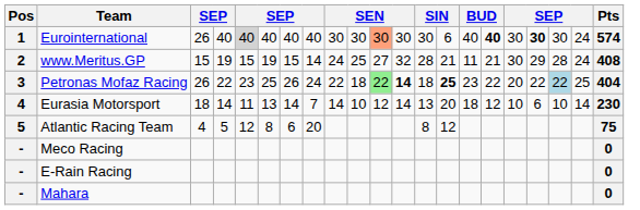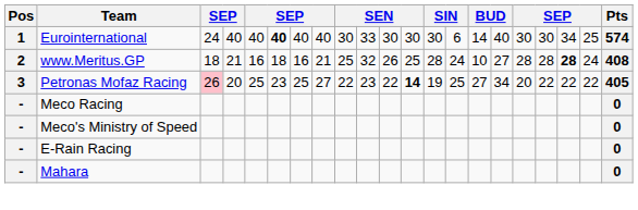 <table class="wikitable" style="font-size: 85%; text-align:center">
 <tr valign="top">
 <th valign="middle">Pos</th>
 <th valign="middle">Team</th>
 <th colspan=2><a href='#'>SEP</a><br></th>
 <th colspan=4><a href='#'>SEP</a><br></th>
 <th colspan=4><a href='#'>SEN</a><br></th>
 <th colspan=2><a href='#'>SIN</a><br></th>
 <th colspan=2><a href='#'>BUD</a><br></th>
 <th colspan=4><a href='#'>SEP</a><br></th>
 <th valign="middle">Pts</th>
 </tr>
 <tr>
 <th>1</th>
 <td align=left> <a href='#'>Eurointernational</a></td>
-<td>26</td>
+<td>24</td>
 <td>40</td>
-<td style="background: lightgrey;">40</td>
 <td>40</td>
+<td><strong>40</strong></td>
 <td>40</td>
 <td>40</td>
 <td>30</td>
+<td>33</td>
 <td>30</td>
-<td style="background: lightsalmon;">30</td>
 <td>30</td>
 <td>30</td>
 <td>6</td>
+<td>14</td>
 <td>40</td>
-<td><strong>40</strong></td>
 <td>30</td>
-<td><strong>30</strong></td>
 <td>30</td>
-<td>24</td>
+<td>34</td>
+<td>25</td>
 <th>574</th>
 </tr>
 <tr>
 <th>2</th>
 <td align=left> <a href='#'>www.Meritus.GP</a></td>
-<td>15</td>
-<td>19</td>
-<td>15</td>
-<td>19</td>
-<td>15</td>
-<td>14</td>
+<td>18</td>
+<td>21</td>
+<td>16</td>
+<td>18</td>
+<td>16</td>
+<td>21</td>
+<td>25</td>
+<td>32</td>
+<td>26</td>
+<td>25</td>
+<td>28</td>
 <td>24</td>
-<td>25</td>
+<td>10</td>
 <td>27</td>
-<td>32</td>
 <td>28</td>
-<td>21</td>
-<td>11</td>
-<td>21</td>
-<td>30</td>
-<td>29</td>
 <td>28</td>
+<td><strong>28</strong></td>
 <td>24</td>
 <th>408</th>
 </tr>
 <tr>
 <th>3</th>
 <td align=left> <a href='#'>Petronas Mofaz Racing</a></td>
-<td>26</td>
+<td style="background: pink;">26</td>
+<td>20</td>
+<td>25</td>
+<td>23</td>
+<td>25</td>
+<td>27</td>
 <td>22</td>
 <td>23</td>
+<td>22</td>
+<td><strong>14</strong></td>
+<td>19</td>
 <td>25</td>
-<td>26</td>
-<td>24</td>
-<td>22</td>
-<td>18</td>
-<td style="background: lightgreen;">22</td>
-<td><strong>14</strong></td>
-<td>18</td>
-<td><strong>25</strong></td>
-<td>23</td>
-<td>22</td>
+<td>27</td>
+<td>34</td>
 <td>20</td>
 <td>22</td>
-<td style="background: lightblue;">22</td>
-<td>25</td>
-<th>404</th>
+<td>22</td>
+<td>22</td>
+<th>405</th>
 </tr>
 <tr>
-<th>4</th>
-<td align=left> Eurasia Motorsport</td>
-<td>18</td>
-<td>14</td>
-<td>11</td>
-<td>13</td>
-<td>14</td>
-<td>7</td>
-<td>14</td>
-<td>10</td>
-<td>12</td>
-<td>14</td>
-<td>13</td>
-<td>20</td>
-<td>18</td>
-<td>12</td>
-<td>10</td>
-<td>6</td>
-<td>10</td>
-<td>14</td>
-<th>230</th>
-</tr>
-<tr>
-<th>5</th>
-<td align=left> Atlantic Racing Team</td>
-<td>4</td>
-<td>5</td>
-<td>12</td>
-<td>8</td>
-<td>6</td>
-<td>20</td>
-<td></td>
-<td></td>
-<td></td>
-<td></td>
-<td>8</td>
-<td>12</td>
+<th>-</th>
+<td align=left> Meco Racing</td>
 <td></td>
 <td></td>
 <td></td>
 <td></td>
 <td></td>
 <td></td>
-<th>75</th>
+<td></td>
+<td></td>
+<td></td>
+<td></td>
+<td></td>
+<td></td>
+<td></td>
+<td></td>
+<td></td>
+<td></td>
+<td></td>
+<td></td>
+<th>0</th>
 </tr>
 <tr>
 <th>-</th>
-<td align=left> Meco Racing</td>
+<td align=left> Meco's Ministry of Speed</td>
 <td></td>
 <td></td>
 <td></td>
 <td></td>
 <td></td>
 <td></td>
 <td></td>
 <td></td>
 <td></td>
 <td></td>
 <td></td>
 <td></td>
 <td></td>
 <td></td>
 <td></td>
 <td></td>
 <td></td>
 <td></td>
 <th>0</th>
 </tr>
 <tr>
 <th>-</th>
 <td align=left> E-Rain Racing</td>
 <td></td>
 <td></td>
 <td></td>
 <td></td>
 <td></td>
 <td></td>
 <td></td>
 <td></td>
 <td></td>
 <td></td>
 <td></td>
 <td></td>
 <td></td>
 <td></td>
 <td></td>
 <td></td>
 <td></td>
 <td></td>
 <th>0</th>
 </tr>
 <tr>
 <th>-</th>
 <td align=left> <a href='#'>Mahara</a></td>
 <td></td>
 <td></td>
 <td></td>
 <td></td>
 <td></td>
 <td></td>
 <td></td>
 <td></td>
 <td></td>
 <td></td>
 <td></td>
 <td></td>
 <td></td>
 <td></td>
 <td></td>
 <td></td>
 <td></td>
 <td></td>
 <th>0</th>
 </tr>
 </table>
